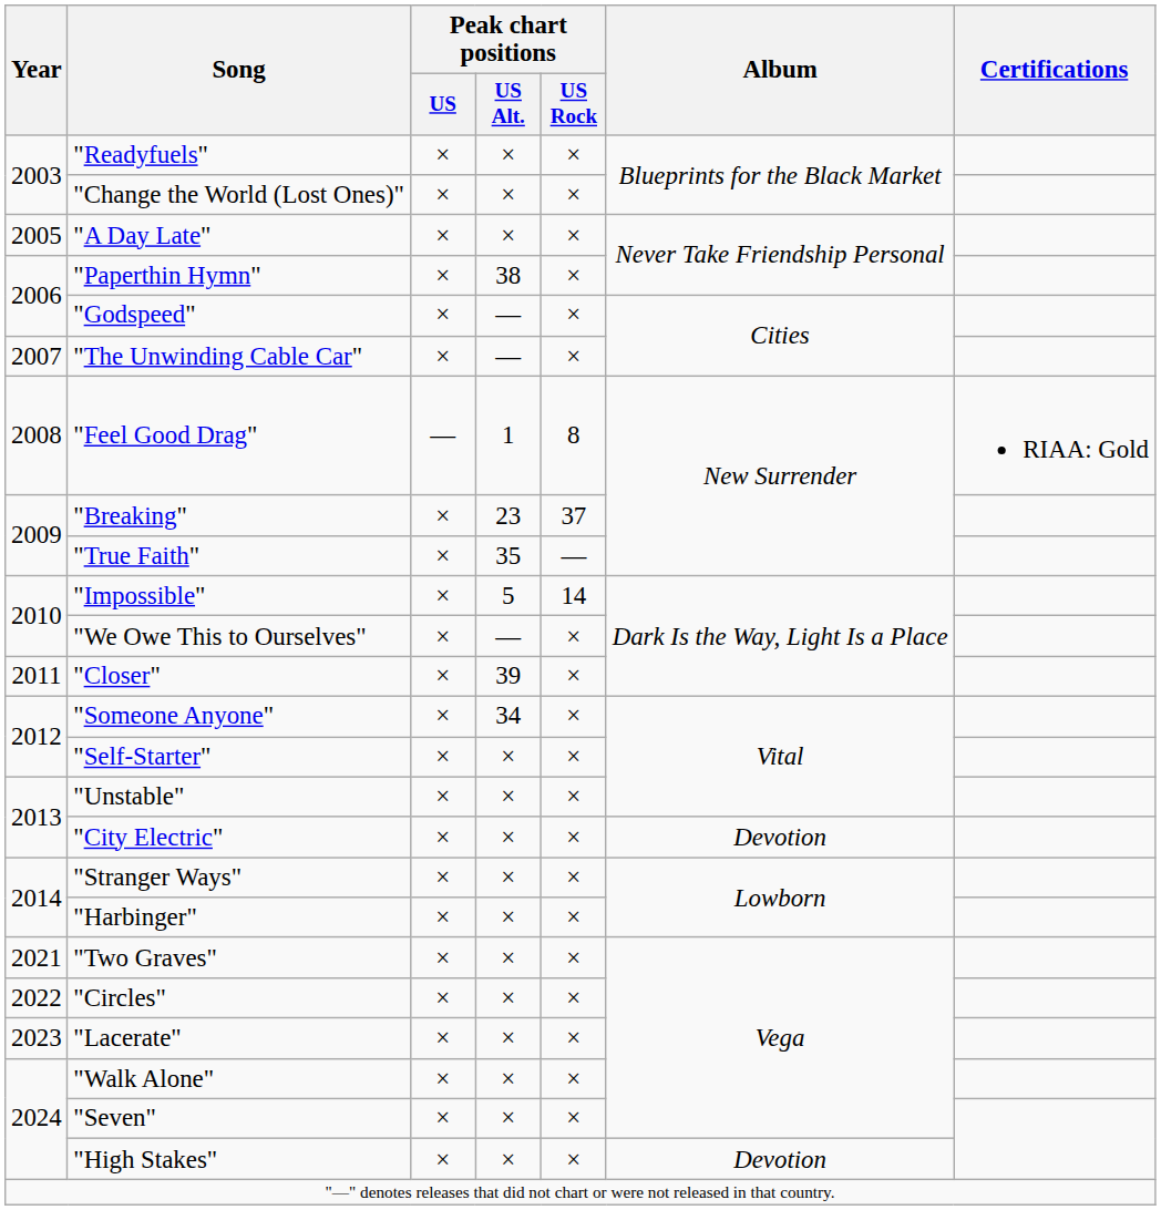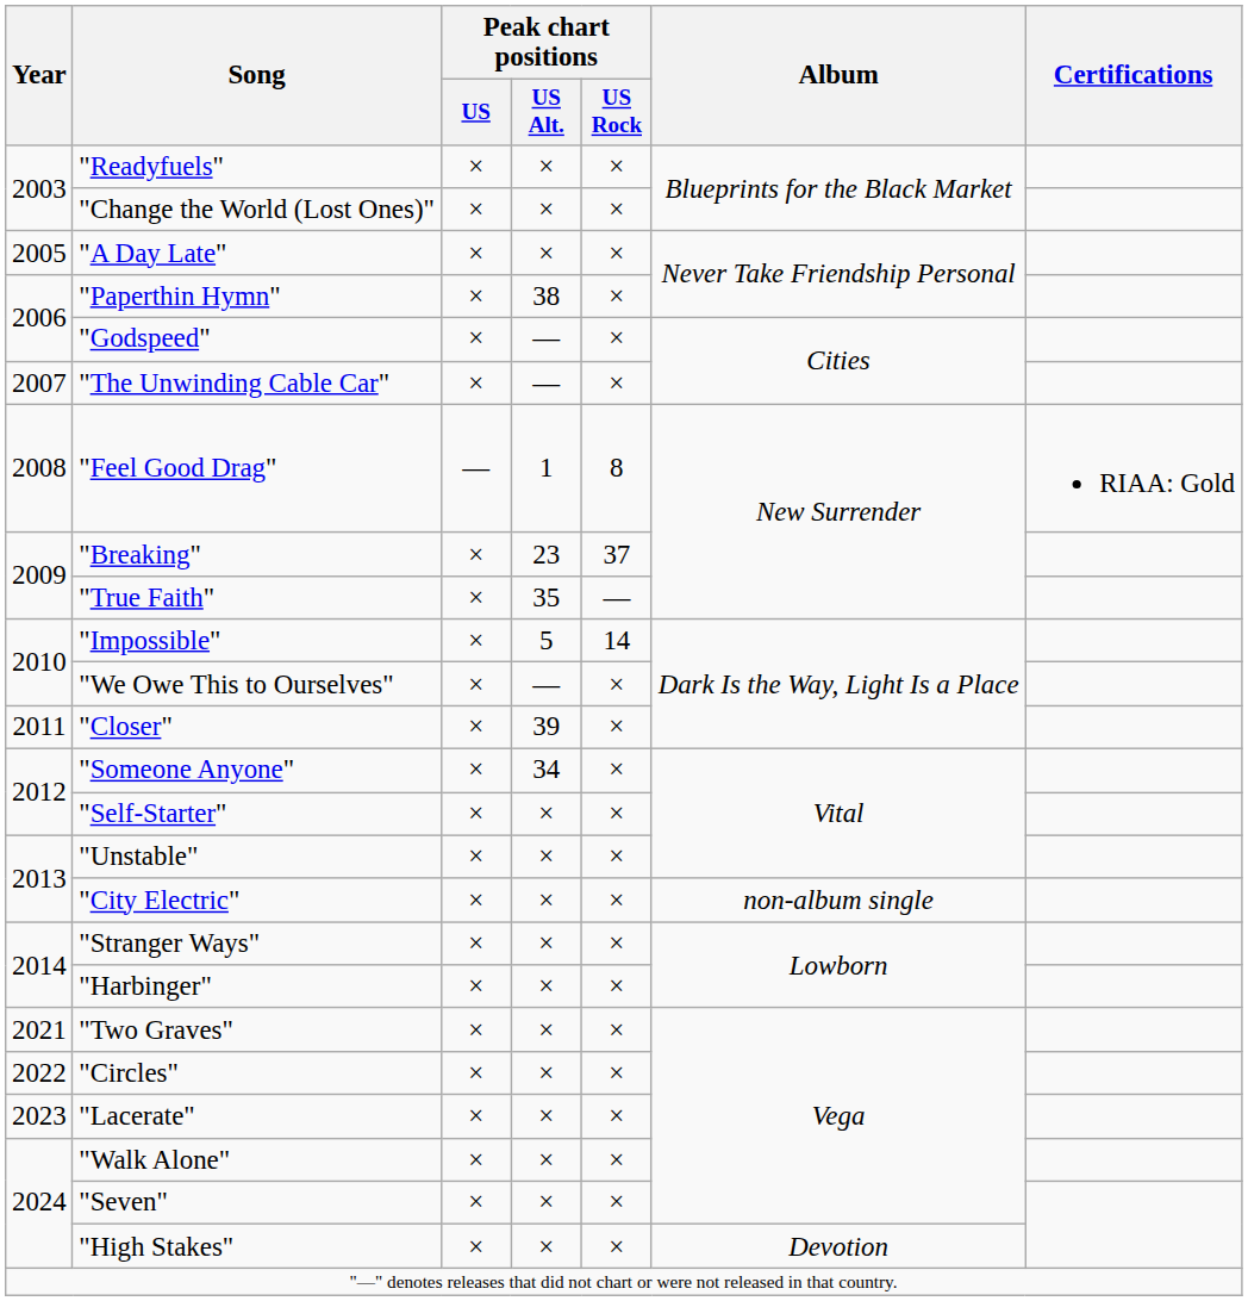 <table class="wikitable" style="text-align:center;">
 <tr>
 <th rowspan="2">Year</th>
 <th rowspan="2">Song</th>
 <th colspan="3">Peak chart positions</th>
 <th rowspan="2">Album</th>
 <th rowspan="2"><a href='#'>Certifications</a></th>
 </tr>
 <tr style="font-size:smaller;">
 <th style="width:35px;"><a href='#'>US</a></th>
 <th style="width:35px;"><a href='#'>US<br>Alt.</a><br></th>
 <th style="width:35px;"><a href='#'>US Rock</a><br></th>
 </tr>
 <tr>
 <td rowspan="2">2003</td>
 <td style="text-align:left;">"<a href='#'>Readyfuels</a>"</td>
 <td>×</td>
 <td>×</td>
 <td>×</td>
 <td rowspan="2"><em>Blueprints for the Black Market</em></td>
 <td></td>
 </tr>
 <tr>
 <td style="text-align:left;">"Change the World (Lost Ones)"</td>
 <td>×</td>
 <td>×</td>
 <td>×</td>
 <td></td>
 </tr>
 <tr>
 <td>2005</td>
 <td style="text-align:left;">"<a href='#'>A Day Late</a>"</td>
 <td>×</td>
 <td>×</td>
 <td>×</td>
 <td rowspan="2"><em>Never Take Friendship Personal</em></td>
 <td></td>
 </tr>
 <tr>
 <td rowspan="2">2006</td>
 <td style="text-align:left;">"<a href='#'>Paperthin Hymn</a>"</td>
 <td>×</td>
 <td>38</td>
 <td>×</td>
 <td></td>
 </tr>
 <tr>
 <td style="text-align:left;">"<a href='#'>Godspeed</a>"</td>
 <td>×</td>
 <td>—</td>
 <td>×</td>
 <td rowspan="2"><em>Cities</em></td>
 <td></td>
 </tr>
 <tr>
 <td>2007</td>
 <td style="text-align:left;">"<a href='#'>The Unwinding Cable Car</a>"</td>
 <td>×</td>
 <td>—</td>
 <td>×</td>
 <td></td>
 </tr>
 <tr>
 <td>2008</td>
 <td style="text-align:left;">"<a href='#'>Feel Good Drag</a>"</td>
 <td>—</td>
 <td>1</td>
 <td>8</td>
 <td rowspan="3"><em>New Surrender</em></td>
 <td><br><ul><li>RIAA: Gold</li></ul></td>
 </tr>
 <tr>
 <td rowspan="2">2009</td>
 <td style="text-align:left;">"<a href='#'>Breaking</a>"</td>
 <td>×</td>
 <td>23</td>
 <td>37</td>
 <td></td>
 </tr>
 <tr>
 <td style="text-align:left;">"<a href='#'>True Faith</a>"</td>
 <td>×</td>
 <td>35</td>
 <td>—</td>
 <td></td>
 </tr>
 <tr>
 <td rowspan="2">2010</td>
 <td style="text-align:left;">"<a href='#'>Impossible</a>"</td>
 <td>×</td>
 <td>5</td>
 <td>14</td>
 <td rowspan="3"><em>Dark Is the Way, Light Is a Place</em></td>
 <td></td>
 </tr>
 <tr>
 <td style="text-align:left;">"We Owe This to Ourselves"</td>
 <td>×</td>
 <td>—</td>
 <td>×</td>
 <td></td>
 </tr>
 <tr>
 <td>2011</td>
 <td style="text-align:left;">"<a href='#'>Closer</a>"</td>
 <td>×</td>
 <td>39</td>
 <td>×</td>
 <td></td>
 </tr>
 <tr>
 <td rowspan="2">2012</td>
 <td style="text-align:left;">"<a href='#'>Someone Anyone</a>"</td>
 <td>×</td>
 <td>34</td>
 <td>×</td>
 <td rowspan="3"><em>Vital</em></td>
 <td></td>
 </tr>
 <tr>
 <td style="text-align:left;">"<a href='#'>Self-Starter</a>"</td>
 <td>×</td>
 <td>×</td>
 <td>×</td>
 <td></td>
 </tr>
 <tr>
 <td rowspan="2">2013</td>
 <td style="text-align:left;">"Unstable"</td>
 <td>×</td>
 <td>×</td>
 <td>×</td>
 <td></td>
 </tr>
 <tr>
 <td style="text-align:left;">"<a href='#'>City Electric</a>"</td>
 <td>×</td>
 <td>×</td>
 <td>×</td>
-<td><em>Devotion</em></td>
+<td rowspan="1"><em>non-album single</em></td>
 <td></td>
 </tr>
 <tr>
 <td rowspan="2">2014</td>
 <td style="text-align:left;">"Stranger Ways"</td>
 <td>×</td>
 <td>×</td>
 <td>×</td>
 <td rowspan="2"><em>Lowborn</em></td>
 <td></td>
 </tr>
 <tr>
 <td style="text-align:left;">"Harbinger"</td>
 <td>×</td>
 <td>×</td>
 <td>×</td>
 <td></td>
 </tr>
 <tr>
 <td>2021</td>
 <td style="text-align:left;">"Two Graves"</td>
 <td>×</td>
 <td>×</td>
 <td>×</td>
 <td rowspan="5"><em>Vega</em></td>
 <td></td>
 </tr>
 <tr>
 <td>2022</td>
 <td style="text-align:left;">"Circles"</td>
 <td>×</td>
 <td>×</td>
 <td>×</td>
 <td></td>
 </tr>
 <tr>
 <td>2023</td>
 <td style="text-align:left;">"Lacerate"</td>
 <td>×</td>
 <td>×</td>
 <td>×</td>
 <td></td>
 </tr>
 <tr>
 <td rowspan="3">2024</td>
 <td style="text-align:left;">"Walk Alone"</td>
 <td>×</td>
 <td>×</td>
 <td>×</td>
 <td></td>
 </tr>
 <tr>
 <td style="text-align:left;">"Seven"</td>
 <td>×</td>
 <td>×</td>
 <td>×</td>
 </tr>
 <tr>
 <td style="text-align:left;">"High Stakes"</td>
 <td>×</td>
 <td>×</td>
 <td>×</td>
 <td><em>Devotion</em></td>
 </tr>
 <tr>
 <td colspan="9" style="text-align:center; font-size:8pt;">"—" denotes releases that did not chart or were not released in that country.</td>
 </tr>
 </table>
